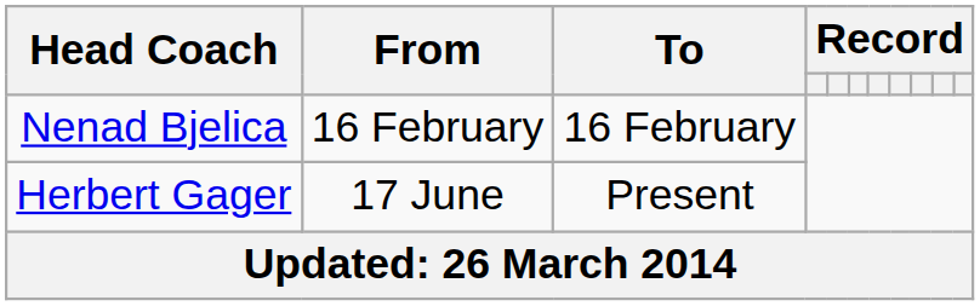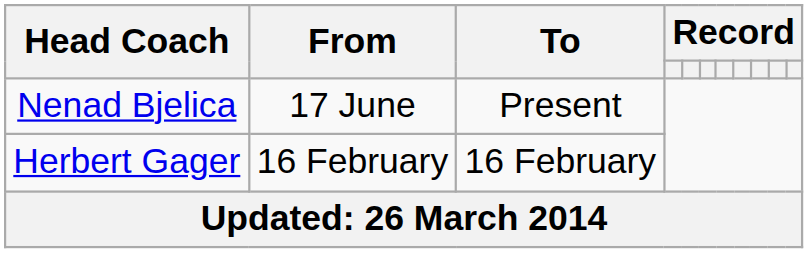 <table class="wikitable" style="text-align: center">
 <tr>
 <th rowspan="2">Head Coach</th>
 <th rowspan="2">From</th>
 <th rowspan="2">To</th>
 <th colspan="9">Record</th>
 </tr>
 <tr>
 <th></th>
 <th></th>
 <th></th>
 <th></th>
 <th></th>
 <th></th>
 <th></th>
 <th></th>
 </tr>
 <tr>
 <td><a href='#'>Nenad Bjelica</a></td>
-<td>16 February</td>
-<td>16 February<br></td>
+<td>17 June</td>
+<td>Present<br></td>
 </tr>
 <tr>
 <td><a href='#'>Herbert Gager</a></td>
-<td>17 June</td>
-<td>Present<br></td>
+<td>16 February</td>
+<td>16 February<br></td>
 </tr>
 <tr>
 <th colspan="14">Updated: 26 March 2014</th>
 </tr>
 </table>
